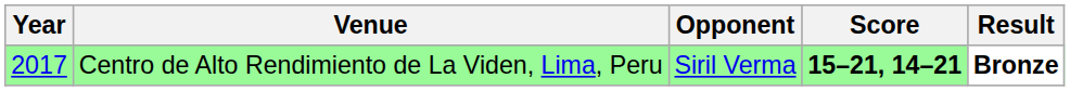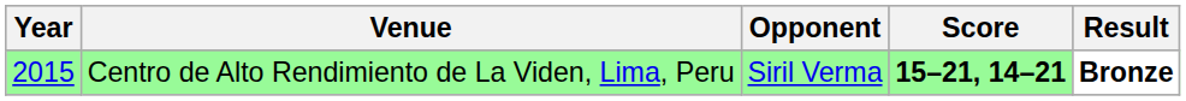 <table class="sortable wikitable" style="font-size: 90%;">
 <tr>
 <th>Year</th>
 <th>Venue</th>
 <th>Opponent</th>
 <th>Score</th>
 <th>Result</th>
 </tr>
 <tr style="background:#98FB98">
-<td align="center"><a href='#'>2017</a></td>
+<td align="center"><a href='#'>2015</a></td>
 <td align="left">Centro de Alto Rendimiento de La Viden, <a href='#'>Lima</a>, Peru</td>
 <td align="left"> <a href='#'>Siril Verma</a></td>
 <td align="left"><strong>15–21, 14–21</strong></td>
 <td style="text-align:left; background:white"> <strong>Bronze</strong></td>
 </tr>
 </table>
